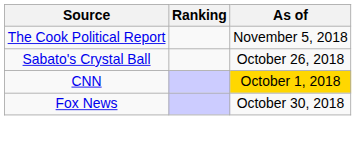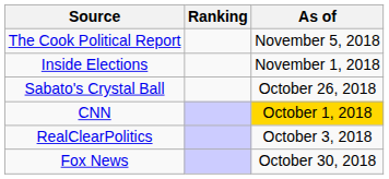 <table class="wikitable" style="text-align:center">
 <tr>
 <th>Source</th>
 <th>Ranking</th>
 <th>As of</th>
 </tr>
 <tr>
 <td><a href='#'>The Cook Political Report</a></td>
 <td></td>
 <td>November 5, 2018</td>
 </tr>
 <tr>
+<td><a href='#'>Inside Elections</a></td>
+<td></td>
+<td>November 1, 2018</td>
+</tr>
+<tr>
 <td><a href='#'>Sabato's Crystal Ball</a></td>
 <td></td>
 <td>October 26, 2018</td>
 </tr>
 <tr>
 <td><a href='#'>CNN</a></td>
 <td style="background:#ccf"></td>
 <td style="background: gold;">October 1, 2018</td>
 </tr>
 <tr>
+<td><a href='#'>RealClearPolitics</a></td>
+<td style="background:#ccf"></td>
+<td>October 3, 2018</td>
+</tr>
+<tr>
 <td><a href='#'>Fox News</a></td>
 <td style="background:#ccf"></td>
 <td>October 30, 2018</td>
 </tr>
 </table>
